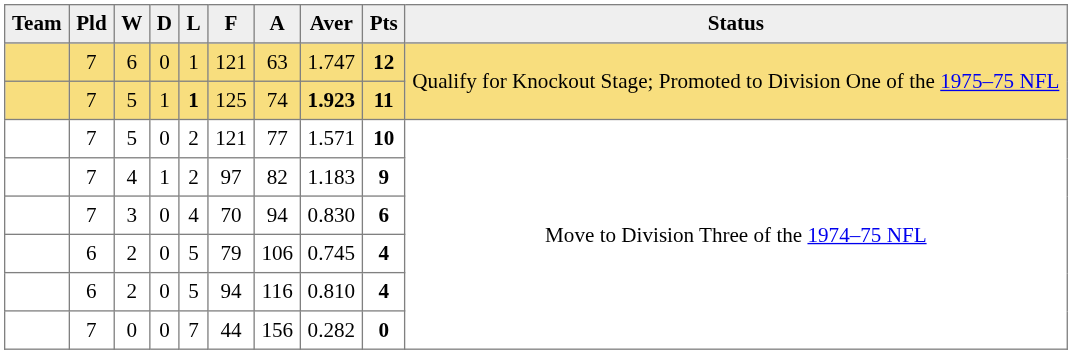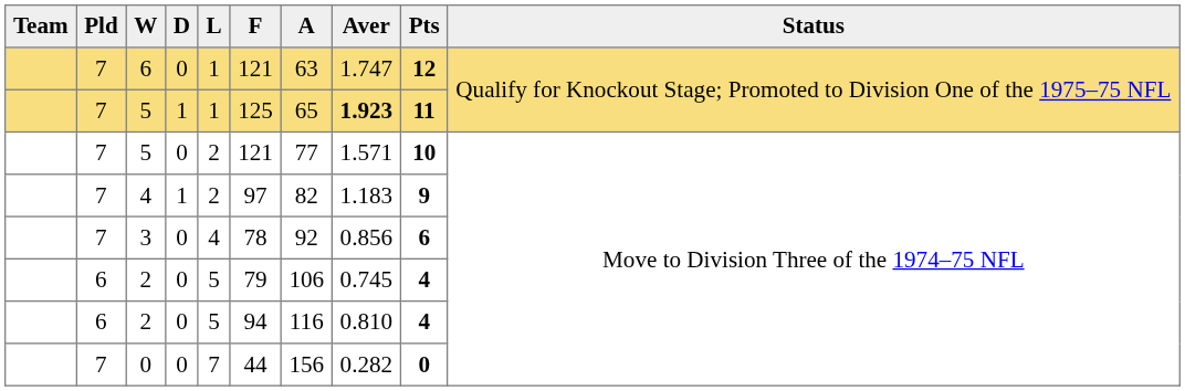 <table style=border-collapse:collapse border=1 cellspacing=0 cellpadding=5>
 <tr align=center bgcolor=#efefef>
 <th>Team</th>
 <th>Pld</th>
 <th>W</th>
 <th>D</th>
 <th>L</th>
 <th>F</th>
 <th>A</th>
 <th>Aver</th>
 <th>Pts</th>
 <th>Status</th>
 </tr>
 <tr align=center style="background:#F8DE7E;">
 <td style="text-align:left;"> </td>
 <td>7</td>
 <td>6</td>
 <td>0</td>
 <td>1</td>
 <td>121</td>
 <td>63</td>
 <td>1.747</td>
 <td><strong>12</strong></td>
 <td rowspan=2>Qualify for Knockout Stage; Promoted to Division One of the <a href='#'>1975–75 NFL</a></td>
 </tr>
 <tr align=center style="background:#F8DE7E;">
 <td style="text-align:left;"> </td>
 <td>7</td>
 <td>5</td>
 <td>1</td>
-<td><strong>1</strong></td>
+<td>1</td>
 <td>125</td>
-<td>74</td>
+<td>65</td>
 <td><strong>1.923</strong></td>
 <td><strong>11</strong></td>
 </tr>
 <tr align=center style="background:#FFFFFF;">
 <td style="text-align:left;"> </td>
 <td>7</td>
 <td>5</td>
 <td>0</td>
 <td>2</td>
 <td>121</td>
 <td>77</td>
 <td>1.571</td>
 <td><strong>10</strong></td>
 <td rowspan=6>Move to Division Three of the <a href='#'>1974–75 NFL</a></td>
 </tr>
 <tr align=center style="background:#FFFFFF;">
 <td style="text-align:left;"> </td>
 <td>7</td>
 <td>4</td>
 <td>1</td>
 <td>2</td>
 <td>97</td>
 <td>82</td>
 <td>1.183</td>
 <td><strong>9</strong></td>
 </tr>
 <tr align=center style="background:#FFFFFF;">
 <td style="text-align:left;"> </td>
 <td>7</td>
 <td>3</td>
 <td>0</td>
 <td>4</td>
-<td>70</td>
-<td>94</td>
-<td>0.830</td>
+<td>78</td>
+<td>92</td>
+<td>0.856</td>
 <td><strong>6</strong></td>
 </tr>
 <tr align=center style="background:#FFFFFF;">
 <td style="text-align:left;"> </td>
 <td>6</td>
 <td>2</td>
 <td>0</td>
 <td>5</td>
 <td>79</td>
 <td>106</td>
 <td>0.745</td>
 <td><strong>4</strong></td>
 </tr>
 <tr align=center style="background:#FFFFFF;">
 <td style="text-align:left;"> </td>
 <td>6</td>
 <td>2</td>
 <td>0</td>
 <td>5</td>
 <td>94</td>
 <td>116</td>
 <td>0.810</td>
 <td><strong>4</strong></td>
 </tr>
 <tr align=center style="background:#FFFFFF;">
 <td style="text-align:left;"> </td>
 <td>7</td>
 <td>0</td>
 <td>0</td>
 <td>7</td>
 <td>44</td>
 <td>156</td>
 <td>0.282</td>
 <td><strong>0</strong></td>
 </tr>
 </table>
